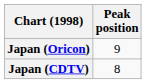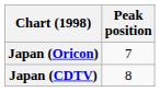 <table class="wikitable sortable plainrowheaders" style="text-align:center">
 <tr>
 <th scope="col">Chart (1998)</th>
 <th scope="col">Peak<br>position</th>
 </tr>
 <tr>
 <th scope="row">Japan (<a href='#'>Oricon</a>)</th>
-<td>9</td>
+<td>7</td>
 </tr>
 <tr>
 <th scope="row">Japan (<a href='#'>CDTV</a>)</th>
 <td>8</td>
 </tr>
 </table>
